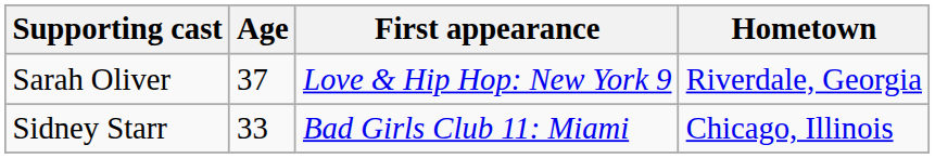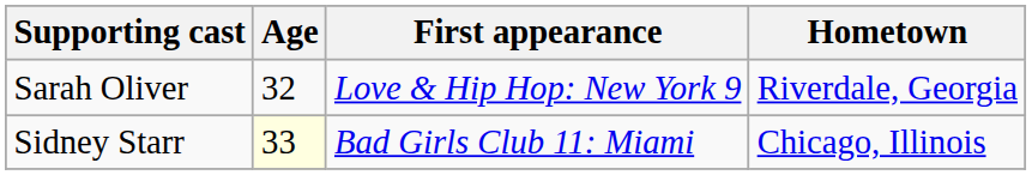 <table class="wikitable">
 <tr>
 <th>Supporting cast</th>
 <th>Age</th>
 <th>First appearance</th>
 <th>Hometown</th>
 </tr>
 <tr>
 <td>Sarah Oliver</td>
-<td>37</td>
+<td>32</td>
 <td><a href='#'><em>Love & Hip Hop: New York 9</em></a></td>
 <td><a href='#'>Riverdale, Georgia</a></td>
 </tr>
 <tr>
 <td>Sidney Starr</td>
-<td>33</td>
+<td style="background: lightyellow;">33</td>
 <td><em><a href='#'>Bad Girls Club 11: Miami</a></em></td>
 <td><a href='#'>Chicago, Illinois</a></td>
 </tr>
 </table>
